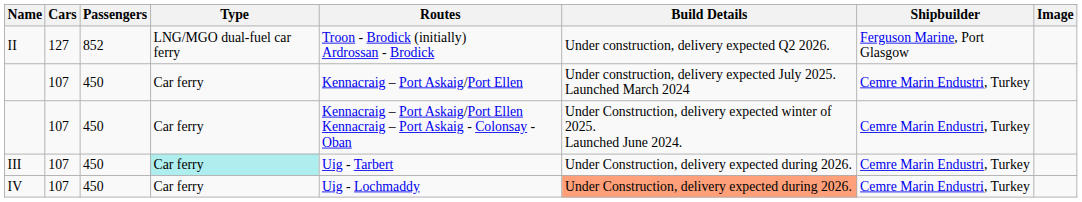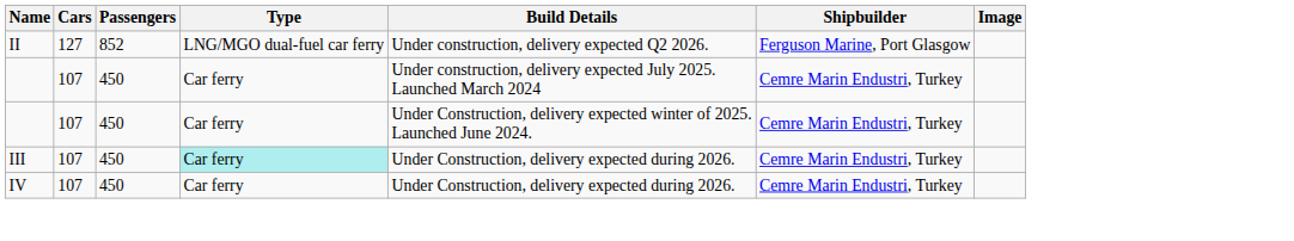 <table class="wikitable sortable">
 <tr>
 <th>Name</th>
 <th>Cars</th>
 <th>Passengers</th>
 <th>Type</th>
-<th>Routes</th>
 <th>Build Details</th>
 <th>Shipbuilder</th>
 <th>Image</th>
 </tr>
 <tr>
 <td> II</td>
 <td>127</td>
 <td>852</td>
 <td>LNG/MGO dual-fuel car ferry</td>
-<td><a href='#'>Troon</a> - <a href='#'>Brodick</a> (initially)<br><a href='#'>Ardrossan</a> - <a href='#'>Brodick</a></td>
 <td>Under construction, delivery expected Q2 2026.</td>
 <td><a href='#'>Ferguson Marine</a>, Port Glasgow</td>
 <td></td>
 </tr>
 <tr>
 <td></td>
 <td>107</td>
 <td>450</td>
 <td>Car ferry</td>
-<td><a href='#'>Kennacraig</a> – <a href='#'>Port Askaig</a>/<a href='#'>Port Ellen</a></td>
 <td>Under construction, delivery expected July 2025.<br>Launched March 2024</td>
 <td><a href='#'>Cemre Marin Endustri</a>, Turkey</td>
 <td></td>
 </tr>
 <tr>
 <td></td>
 <td>107</td>
 <td>450</td>
 <td>Car ferry</td>
-<td><a href='#'>Kennacraig</a> – <a href='#'>Port Askaig</a>/<a href='#'>Port Ellen</a><br><a href='#'>Kennacraig</a> – <a href='#'>Port Askaig</a> - <a href='#'>Colonsay</a> - <a href='#'>Oban</a></td>
 <td>Under Construction, delivery expected winter of 2025.<br>Launched June 2024.</td>
 <td><a href='#'>Cemre Marin Endustri</a>, Turkey</td>
 <td></td>
 </tr>
 <tr>
 <td> III</td>
 <td>107</td>
 <td>450</td>
 <td style="background: paleturquoise;">Car ferry</td>
-<td><a href='#'>Uig</a> - <a href='#'>Tarbert</a></td>
 <td>Under Construction, delivery expected during 2026.</td>
 <td><a href='#'>Cemre Marin Endustri</a>, Turkey</td>
 <td></td>
 </tr>
 <tr>
 <td> IV</td>
 <td>107</td>
 <td>450</td>
 <td>Car ferry</td>
-<td><a href='#'>Uig</a> - <a href='#'>Lochmaddy</a></td>
-<td style="background: lightsalmon;">Under Construction, delivery expected during 2026.</td>
+<td>Under Construction, delivery expected during 2026.</td>
 <td><a href='#'>Cemre Marin Endustri</a>, Turkey</td>
 <td></td>
 </tr>
 </table>
